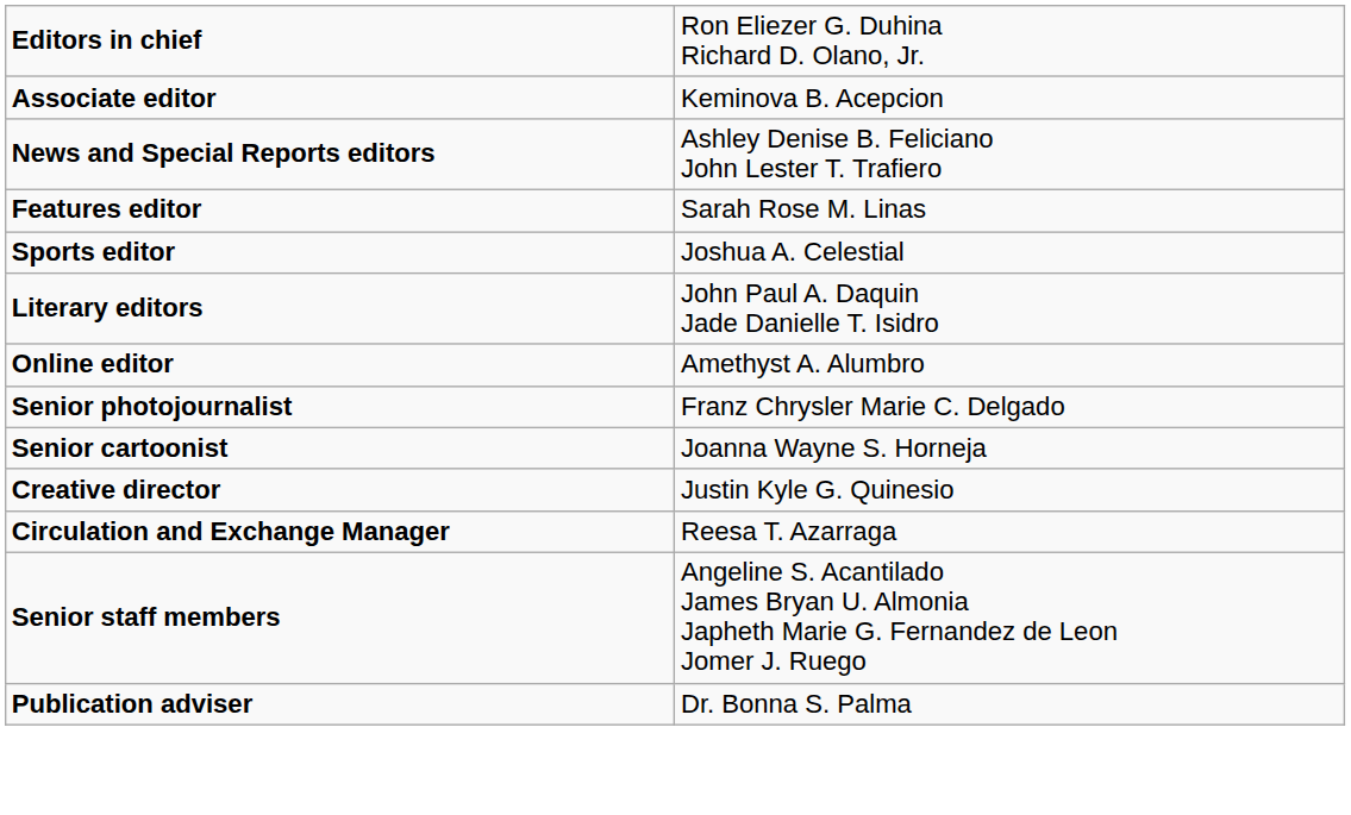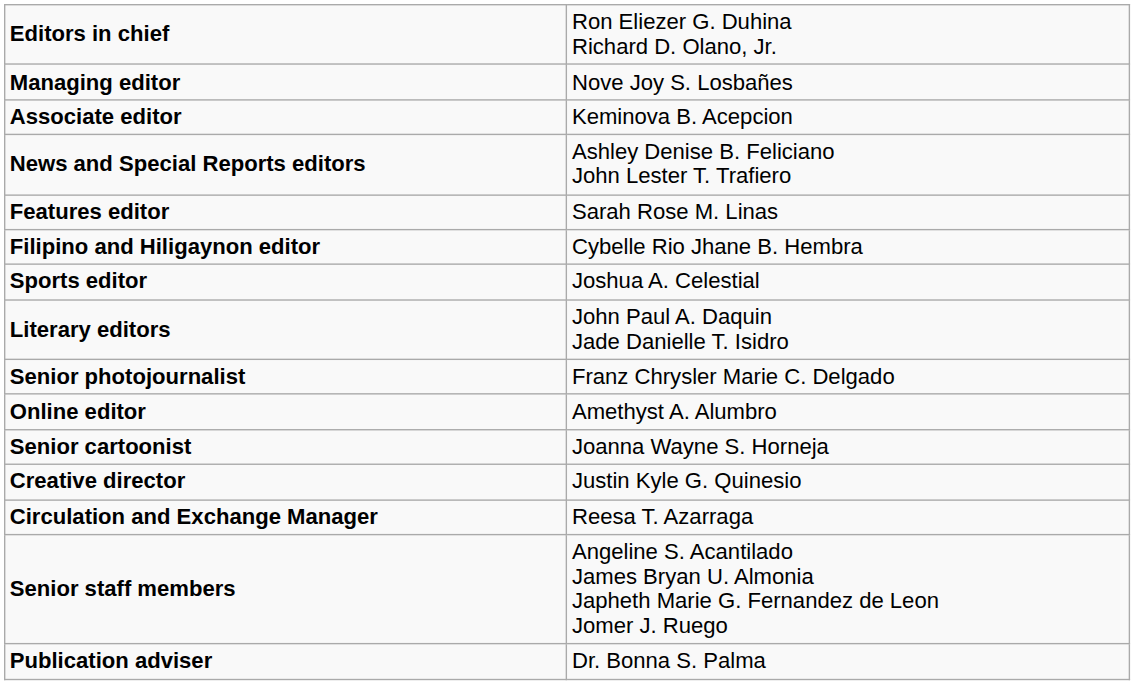 <table class="wikitable">
 <tr Editorial board (Academic Year 2014-2015)>
 <td width="400px"><strong>Editors in chief</strong></td>
 <td width="400px">Ron Eliezer G. Duhina <br>Richard D. Olano, Jr.</td>
+</tr>
+<tr>
+<td><strong>Managing editor</strong></td>
+<td>Nove Joy S. Losbañes</td>
 </tr>
 <tr>
 <td><strong>Associate editor</strong></td>
 <td>Keminova B. Acepcion</td>
 </tr>
 <tr>
 <td><strong>News and Special Reports editors</strong></td>
 <td>Ashley Denise B. Feliciano <br>John Lester T. Trafiero</td>
 </tr>
 <tr>
 <td><strong>Features editor</strong></td>
 <td>Sarah Rose M. Linas</td>
 </tr>
 <tr>
+<td><strong>Filipino and Hiligaynon editor</strong></td>
+<td>Cybelle Rio Jhane B. Hembra</td>
+</tr>
+<tr>
 <td><strong>Sports editor</strong></td>
 <td>Joshua A. Celestial</td>
 </tr>
 <tr>
 <td><strong>Literary editors</strong></td>
 <td>John Paul A. Daquin <br>Jade Danielle T. Isidro</td>
 </tr>
 <tr>
+<td><strong>Senior photojournalist</strong></td>
+<td>Franz Chrysler Marie C.  Delgado</td>
+</tr>
+<tr>
 <td><strong>Online editor</strong></td>
 <td>Amethyst A. Alumbro</td>
-</tr>
-<tr>
-<td><strong>Senior photojournalist</strong></td>
-<td>Franz Chrysler Marie C.  Delgado</td>
 </tr>
 <tr>
 <td><strong>Senior cartoonist</strong></td>
 <td>Joanna Wayne S. Horneja</td>
 </tr>
 <tr>
 <td><strong>Creative director</strong></td>
 <td>Justin Kyle G. Quinesio</td>
 </tr>
 <tr>
 <td><strong>Circulation and Exchange Manager</strong></td>
 <td>Reesa T. Azarraga</td>
 </tr>
 <tr>
 <td><strong>Senior staff members</strong></td>
 <td>Angeline S.  Acantilado<br>James Bryan U. Almonia<br>Japheth Marie G. Fernandez de Leon<br>Jomer J. Ruego</td>
 </tr>
 <tr>
 <td><strong>Publication adviser</strong></td>
 <td>Dr. Bonna S. Palma</td>
 </tr>
 </table>
